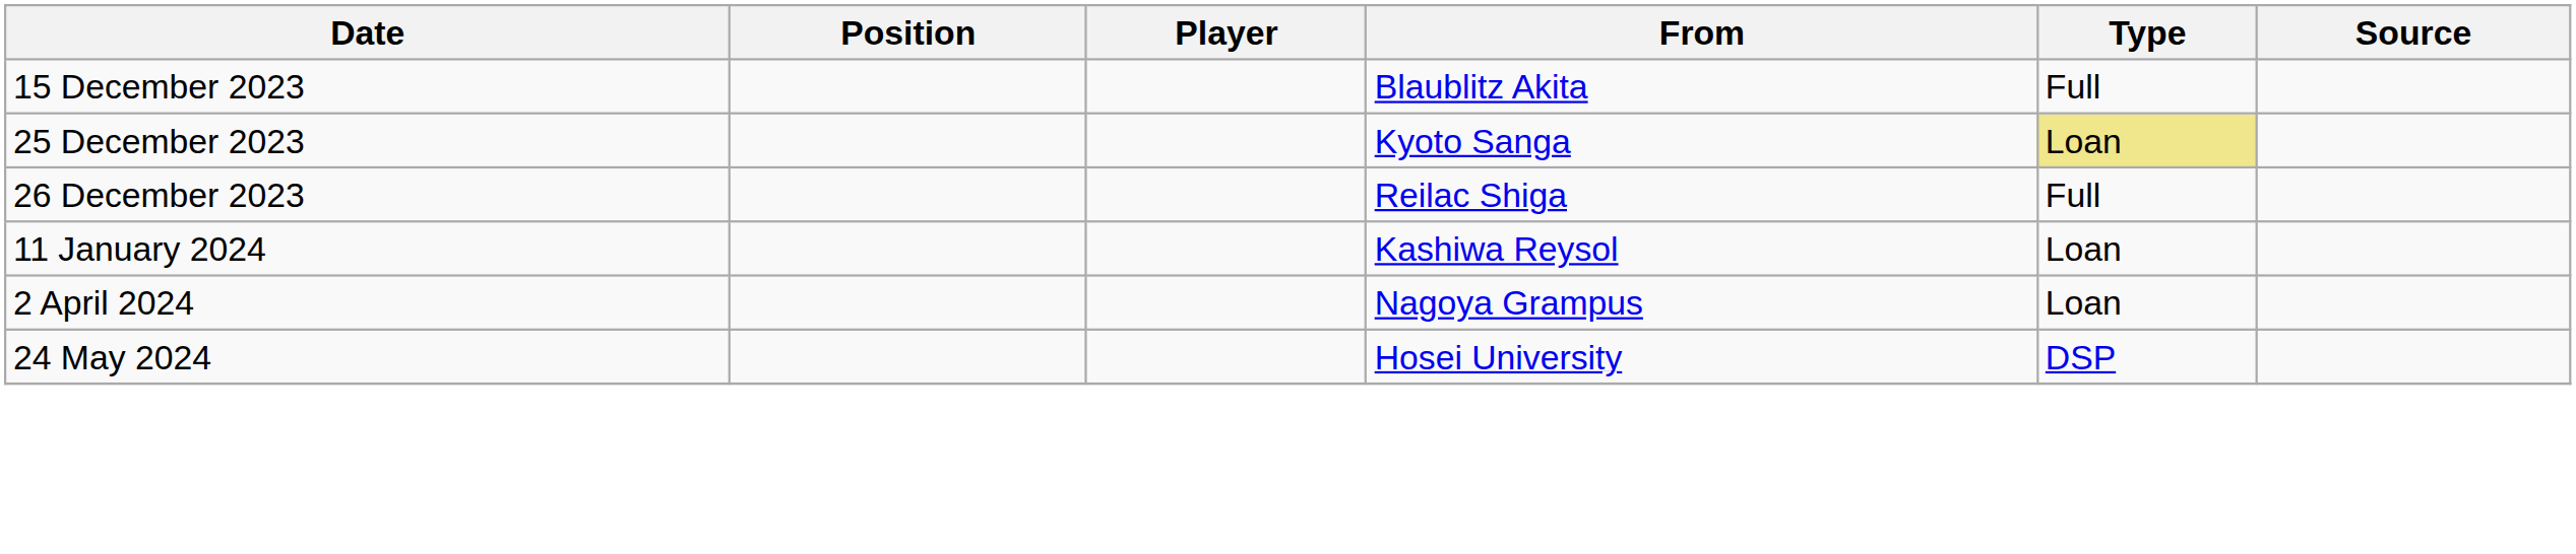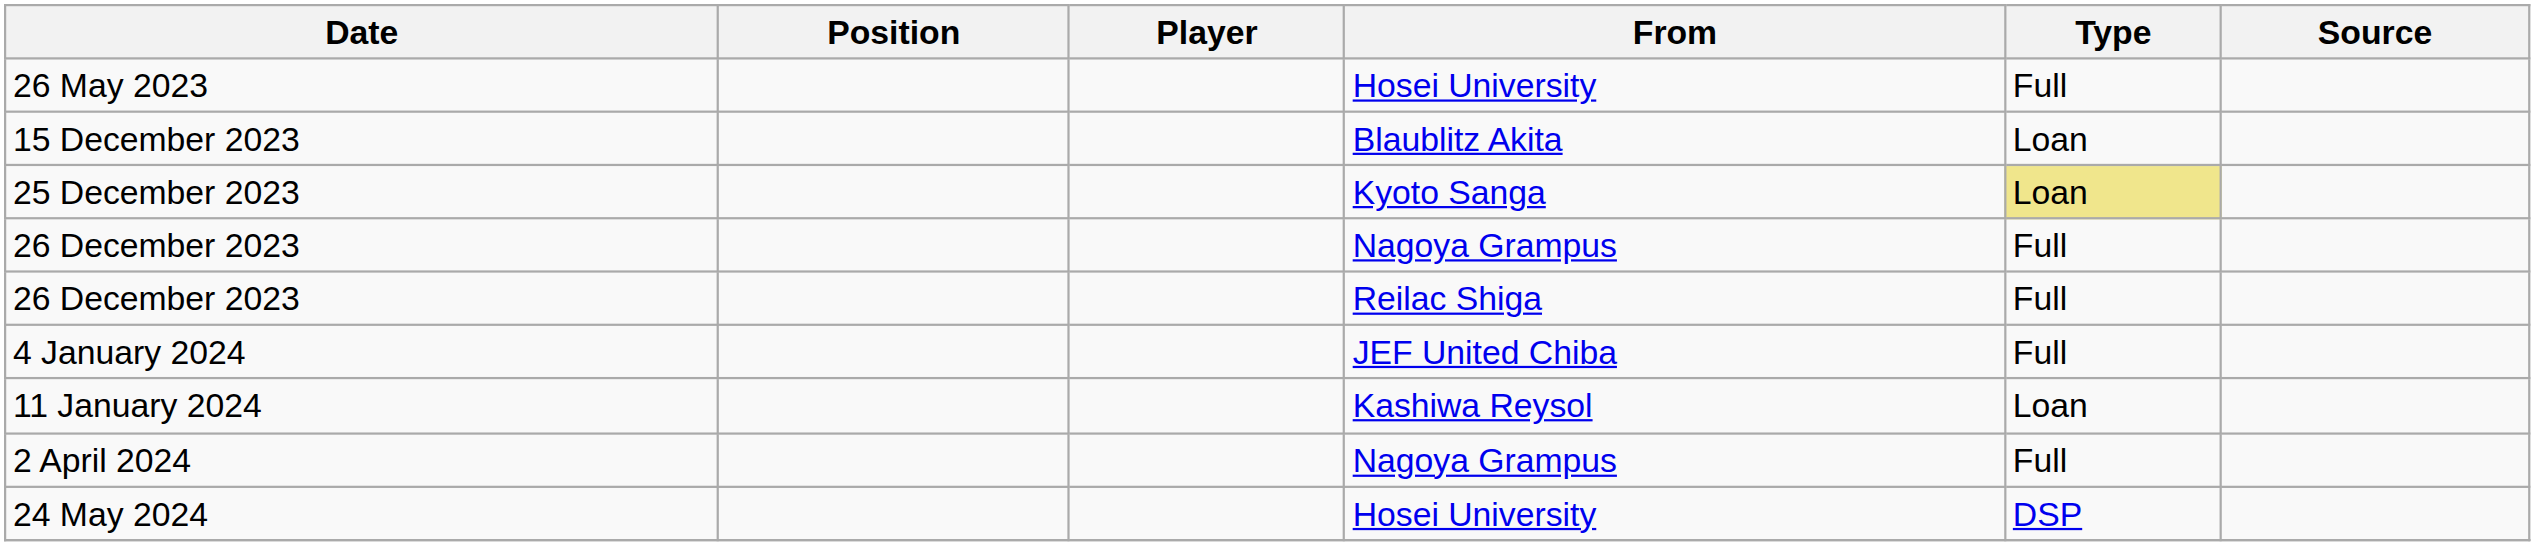 <table class="wikitable sortable" style="width:90%; text-align:center; font-size:95%; text-align:left;">
 <tr>
 <th>Date</th>
 <th>Position</th>
 <th>Player</th>
 <th>From</th>
 <th>Type</th>
 <th>Source</th>
 </tr>
 <tr>
+<td>26 May 2023</td>
+<td></td>
+<td></td>
+<td> <a href='#'>Hosei University</a></td>
+<td>Full</td>
+<td></td>
+</tr>
+<tr>
 <td>15 December 2023</td>
 <td></td>
 <td></td>
 <td> <a href='#'>Blaublitz Akita</a></td>
-<td>Full</td>
+<td>Loan</td>
 <td></td>
 </tr>
 <tr>
 <td>25 December 2023</td>
 <td></td>
 <td></td>
 <td> <a href='#'>Kyoto Sanga</a></td>
 <td style="background: khaki;">Loan</td>
 <td></td>
 </tr>
 <tr>
 <td>26 December 2023</td>
 <td></td>
 <td></td>
+<td> <a href='#'>Nagoya Grampus</a></td>
+<td>Full</td>
+<td></td>
+</tr>
+<tr>
+<td>26 December 2023</td>
+<td></td>
+<td></td>
 <td> <a href='#'>Reilac Shiga</a></td>
+<td>Full</td>
+<td></td>
+</tr>
+<tr>
+<td>4 January 2024</td>
+<td></td>
+<td></td>
+<td> <a href='#'>JEF United Chiba</a></td>
 <td>Full</td>
 <td></td>
 </tr>
 <tr>
 <td>11 January 2024</td>
 <td></td>
 <td></td>
 <td> <a href='#'>Kashiwa Reysol</a></td>
 <td>Loan</td>
 <td></td>
 </tr>
 <tr>
 <td>2 April 2024</td>
 <td></td>
 <td></td>
 <td> <a href='#'>Nagoya Grampus</a></td>
-<td>Loan</td>
+<td>Full</td>
 <td></td>
 </tr>
 <tr>
 <td>24 May 2024</td>
 <td></td>
 <td></td>
 <td> <a href='#'>Hosei University</a></td>
 <td><a href='#'>DSP</a></td>
 <td></td>
 </tr>
 <tr>
 </tr>
 </table>
